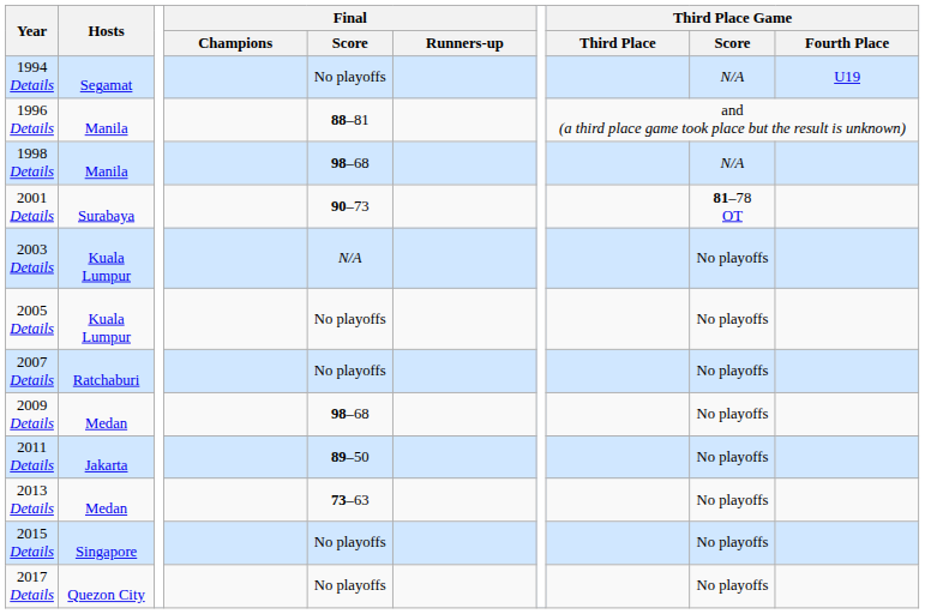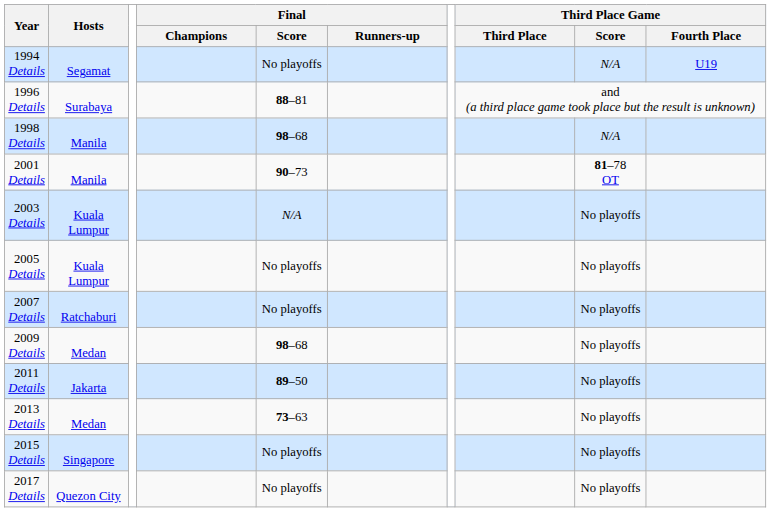 <table class="wikitable" style="font-size:90%; width: 98%; text-align: center;">
 <tr bgcolor=#C1D8FF>
 <th rowspan=2 width=5%>Year</th>
 <th rowspan=2 width=10%>Hosts</th>
 <td width=1% rowspan=14 bgcolor=ffffff></td>
 <th colspan=3>Final</th>
 <td width=1% rowspan=14 bgcolor=ffffff></td>
 <th colspan=3>Third Place Game</th>
 </tr>
 <tr bgcolor=#EFEFEF>
 <th width=15%>Champions</th>
 <th width=9%>Score</th>
 <th width=15%>Runners-up</th>
 <th width=15%>Third Place</th>
 <th width=9%>Score</th>
 <th width=15%>Fourth Place</th>
 </tr>
 <tr bgcolor=#D0E7FF>
 <td>1994 <br> <em><a href='#'>Details</a></em></td>
 <td> <br> <a href='#'>Segamat</a></td>
 <td><strong></strong></td>
 <td><span>No playoffs</span></td>
 <td></td>
 <td></td>
 <td><em>N/A</em></td>
 <td> <a href='#'>U19</a></td>
 </tr>
 <tr>
 <td>1996 <br> <em><a href='#'>Details</a></em></td>
-<td> <br> <a href='#'>Manila</a></td>
+<td> <br> <a href='#'>Surabaya</a></td>
 <td><strong></strong></td>
 <td><strong>88</strong>–81</td>
 <td></td>
 <td colspan=3> and <br><em>(a third place game took place but the result is unknown)</em></td>
 </tr>
 <tr bgcolor=#D0E7FF>
 <td>1998 <br> <em><a href='#'>Details</a></em></td>
 <td> <br> <a href='#'>Manila</a></td>
 <td><strong></strong></td>
 <td><strong>98</strong>–68</td>
 <td></td>
 <td></td>
 <td><em>N/A</em></td>
 <td></td>
 </tr>
 <tr>
 <td>2001 <br> <em><a href='#'>Details</a></em></td>
-<td> <br> <a href='#'>Surabaya</a></td>
+<td> <br> <a href='#'>Manila</a></td>
 <td><strong></strong></td>
 <td><strong>90</strong>–73</td>
 <td></td>
 <td></td>
 <td><strong>81</strong>–78<br><a href='#'>OT</a></td>
 <td></td>
 </tr>
 <tr bgcolor=#D0E7FF>
 <td>2003 <br> <em><a href='#'>Details</a></em></td>
 <td> <br> <a href='#'>Kuala Lumpur</a></td>
 <td><strong></strong></td>
 <td><em>N/A</em></td>
 <td></td>
 <td></td>
 <td><span>No playoffs</span></td>
 <td></td>
 </tr>
 <tr>
 <td>2005 <br> <em><a href='#'>Details</a></em></td>
 <td> <br> <a href='#'>Kuala Lumpur</a></td>
 <td><strong></strong></td>
 <td><span>No playoffs</span></td>
 <td></td>
 <td></td>
 <td><span>No playoffs</span></td>
 <td></td>
 </tr>
 <tr bgcolor=#D0E7FF>
 <td>2007 <br> <em><a href='#'>Details</a></em></td>
 <td> <br> <a href='#'>Ratchaburi</a></td>
 <td><strong></strong></td>
 <td><span>No playoffs</span></td>
 <td></td>
 <td></td>
 <td><span>No playoffs</span></td>
 <td></td>
 </tr>
 <tr>
 <td>2009 <br> <em><a href='#'>Details</a></em></td>
 <td> <br> <a href='#'>Medan</a></td>
 <td><strong></strong></td>
 <td><strong>98</strong>–68</td>
 <td></td>
 <td></td>
 <td><span>No playoffs</span></td>
 <td></td>
 </tr>
 <tr bgcolor=#D0E7FF>
 <td>2011 <br> <em><a href='#'>Details</a></em></td>
 <td> <br> <a href='#'>Jakarta</a></td>
 <td><strong></strong></td>
 <td><strong>89</strong>–50</td>
 <td></td>
 <td></td>
 <td><span>No playoffs</span></td>
 <td></td>
 </tr>
 <tr>
 <td>2013 <br> <em><a href='#'>Details</a></em></td>
 <td> <br> <a href='#'>Medan</a></td>
 <td><strong></strong></td>
 <td><strong>73</strong>–63</td>
 <td></td>
 <td></td>
 <td><span>No playoffs</span></td>
 <td></td>
 </tr>
 <tr bgcolor=#D0E7FF>
 <td>2015 <br> <em><a href='#'>Details</a></em></td>
 <td> <br> <a href='#'>Singapore</a></td>
 <td><strong></strong></td>
 <td><span>No playoffs</span></td>
 <td></td>
 <td></td>
 <td><span>No playoffs</span></td>
 <td></td>
 </tr>
 <tr>
 <td>2017 <br> <em><a href='#'>Details</a></em></td>
 <td> <br> <a href='#'>Quezon City</a></td>
 <td><strong></strong></td>
 <td><span>No playoffs</span></td>
 <td></td>
 <td></td>
 <td><span>No playoffs</span></td>
 <td></td>
 </tr>
 </table>
